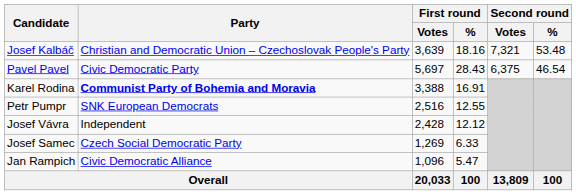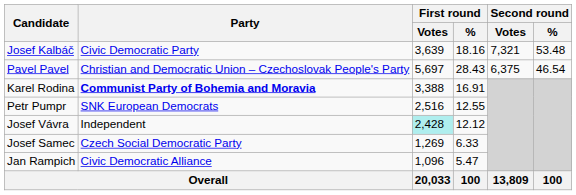 <table class="wikitable">
 <tr>
 <th rowspan=2>Candidate</th>
 <th rowspan=2>Party</th>
 <th colspan=2>First round</th>
 <th colspan=2>Second round</th>
 </tr>
 <tr>
 <th>Votes</th>
 <th>%</th>
 <th>Votes</th>
 <th>%</th>
 </tr>
 <tr>
 <td><a href='#'>Josef Kalbáč</a></td>
-<td><a href='#'>Christian and Democratic Union – Czechoslovak People's Party</a></td>
+<td><a href='#'>Civic Democratic Party</a></td>
 <td>3,639</td>
 <td>18.16</td>
 <td>7,321</td>
 <td>53.48</td>
 </tr>
 <tr>
 <td><a href='#'>Pavel Pavel</a></td>
-<td><a href='#'>Civic Democratic Party</a></td>
+<td><a href='#'>Christian and Democratic Union – Czechoslovak People's Party</a></td>
 <td>5,697</td>
 <td>28.43</td>
 <td>6,375</td>
 <td>46.54</td>
 </tr>
 <tr>
 <td>Karel Rodina</td>
 <td><strong><a href='#'>Communist Party of Bohemia and Moravia</a></strong></td>
 <td>3,388</td>
 <td>16.91</td>
 <td rowspan="5"  style="background-color:lightgrey;"> </td>
 <td rowspan="5"  style="background-color:lightgrey;"> </td>
 </tr>
 <tr>
 <td>Petr Pumpr</td>
 <td><a href='#'>SNK European Democrats</a></td>
 <td>2,516</td>
 <td>12.55</td>
 </tr>
 <tr>
 <td>Josef Vávra</td>
 <td>Independent</td>
-<td>2,428</td>
+<td style="background: paleturquoise;">2,428</td>
 <td>12.12</td>
 </tr>
 <tr>
 <td>Josef Samec</td>
 <td><a href='#'>Czech Social Democratic Party</a></td>
 <td>1,269</td>
 <td>6.33</td>
 </tr>
 <tr>
 <td>Jan Rampich</td>
 <td><a href='#'>Civic Democratic Alliance</a></td>
 <td>1,096</td>
 <td>5.47</td>
 </tr>
 <tr>
 <th Colspan="2">Overall</th>
 <th>20,033</th>
 <th>100</th>
 <th>13,809</th>
 <th>100</th>
 </tr>
 </table>
